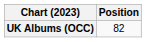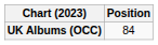 <table class="wikitable plainrowheaders" style="text-align:center">
 <tr>
 <th scope="col">Chart (2023)</th>
 <th scope="col">Position</th>
 </tr>
 <tr>
 <th scope="row">UK Albums (OCC)</th>
-<td>82</td>
+<td>84</td>
 </tr>
 </table>
